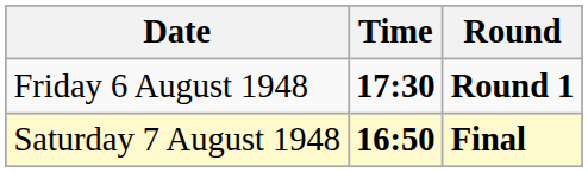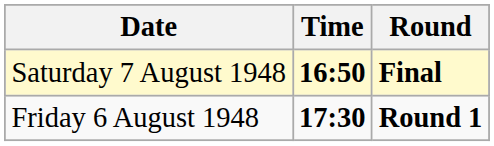 <table class="wikitable">
 <tr>
 <th>Date</th>
 <th>Time</th>
 <th>Round</th>
 </tr>
 <tr>
+<td style=background:lemonchiffon>Saturday 7 August 1948</td>
+<td style=background:lemonchiffon><strong>16:50</strong></td>
+<td style=background:lemonchiffon><strong>Final</strong></td>
+</tr>
+<tr>
 <td>Friday 6 August 1948</td>
 <td><strong>17:30</strong></td>
 <td><strong>Round 1</strong></td>
 </tr>
-<tr>
-<td style=background:lemonchiffon>Saturday 7 August 1948</td>
-<td style=background:lemonchiffon><strong>16:50</strong></td>
-<td style=background:lemonchiffon><strong>Final</strong></td>
-</tr>
 </table>
